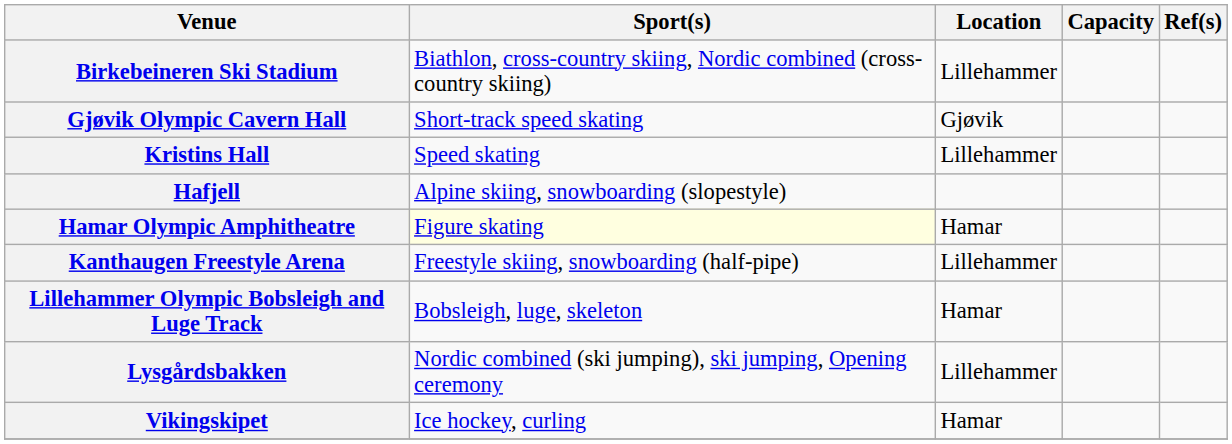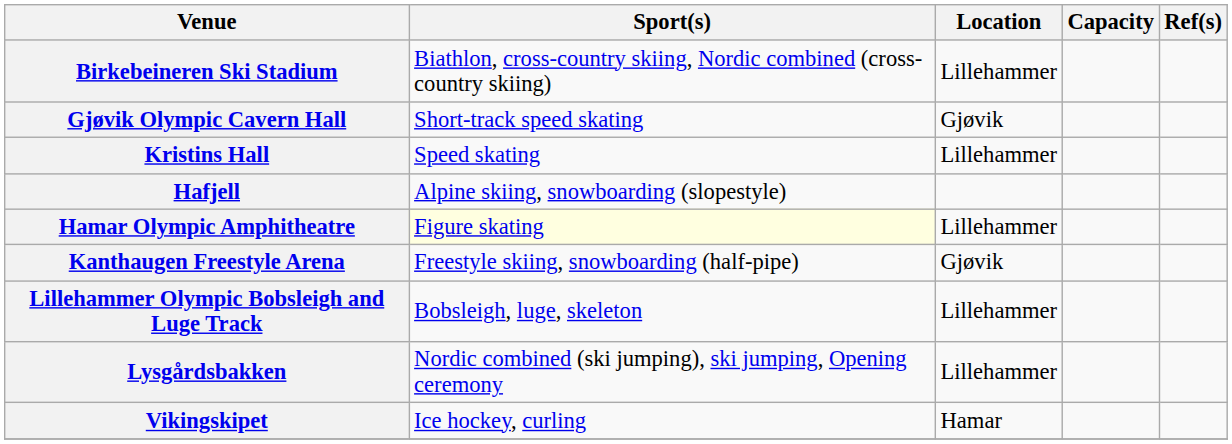 <table class="wikitable plainrowheaders sortable">
 <tr>
 <th scope=col>Venue</th>
 <th scope=col>Sport(s)</th>
 <th scope=col>Location</th>
 <th scope=col>Capacity</th>
 <th class="unsortable">Ref(s)</th>
 </tr>
 <tr>
 <th scope=row><a href='#'>Birkebeineren Ski Stadium</a></th>
 <td><a href='#'>Biathlon</a>, <a href='#'>cross-country skiing</a>, <a href='#'>Nordic combined</a>  (cross-country skiing)</td>
 <td>Lillehammer</td>
 <td align=right></td>
 <td align=center></td>
 </tr>
 <tr>
 <th scope=row><a href='#'>Gjøvik Olympic Cavern Hall</a></th>
 <td><a href='#'>Short-track speed skating</a></td>
 <td>Gjøvik</td>
 <td align=right></td>
 <td align=center></td>
 </tr>
 <tr>
 <th scope=row><a href='#'>Kristins Hall</a></th>
 <td><a href='#'>Speed skating</a></td>
 <td>Lillehammer</td>
 <td align=right></td>
 <td align=center></td>
 </tr>
 <tr>
 <th scope=row><a href='#'>Hafjell</a></th>
 <td><a href='#'>Alpine skiing</a>, <a href='#'>snowboarding</a> (slopestyle)</td>
 <td></td>
 <td align=right></td>
 <td align=center></td>
 </tr>
 <tr>
 <th scope=row><a href='#'>Hamar Olympic Amphitheatre</a></th>
 <td style="background: lightyellow;"><a href='#'>Figure skating</a></td>
-<td>Hamar</td>
+<td>Lillehammer</td>
 <td align=right></td>
 <td align=center></td>
 </tr>
 <tr>
 <th scope=row><a href='#'>Kanthaugen Freestyle Arena</a></th>
 <td><a href='#'>Freestyle skiing</a>, <a href='#'>snowboarding</a> (half-pipe)</td>
-<td>Lillehammer</td>
+<td>Gjøvik</td>
 <td align=right></td>
 <td align=center></td>
 </tr>
 <tr>
 <th scope=row><a href='#'>Lillehammer Olympic Bobsleigh and Luge Track</a></th>
 <td><a href='#'>Bobsleigh</a>, <a href='#'>luge</a>, <a href='#'>skeleton</a></td>
-<td>Hamar</td>
+<td>Lillehammer</td>
 <td align=right></td>
 <td align=center></td>
 </tr>
 <tr>
 <th scope=row><a href='#'>Lysgårdsbakken</a></th>
 <td><a href='#'>Nordic combined</a>  (ski jumping), <a href='#'>ski jumping</a>, <a href='#'>Opening ceremony</a></td>
 <td>Lillehammer</td>
 <td align=right></td>
 <td align=center></td>
 </tr>
 <tr>
 <th scope=row><a href='#'>Vikingskipet</a></th>
 <td><a href='#'>Ice hockey</a>, <a href='#'>curling</a></td>
 <td>Hamar</td>
 <td align=right></td>
 <td align=center></td>
 </tr>
 <tr>
 </tr>
 </table>
